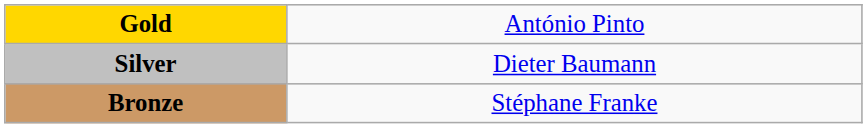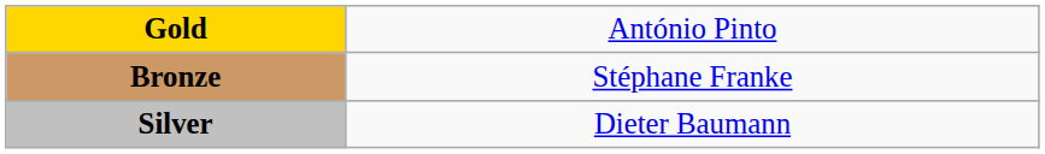 <table class="wikitable" style=" text-align:center; " width="35%">
 <tr>
 <td bgcolor="gold"><strong>Gold</strong></td>
 <td><a href='#'>António Pinto</a><br>  <small><em></em></small></td>
 </tr>
 <tr>
+<td bgcolor="CC9966"><strong>Bronze</strong></td>
+<td><a href='#'>Stéphane Franke</a><br>  <small><em></em></small></td>
+</tr>
+<tr>
 <td bgcolor="silver"><strong>Silver</strong></td>
 <td><a href='#'>Dieter Baumann</a><br> <small><em></em></small></td>
 </tr>
-<tr>
-<td bgcolor="CC9966"><strong>Bronze</strong></td>
-<td><a href='#'>Stéphane Franke</a><br>  <small><em></em></small></td>
-</tr>
 </table>
